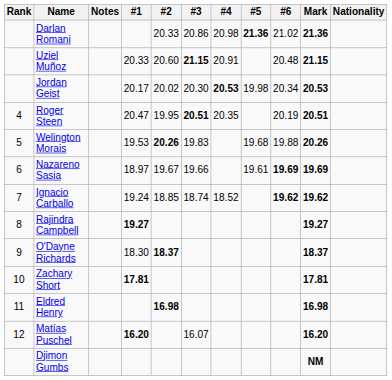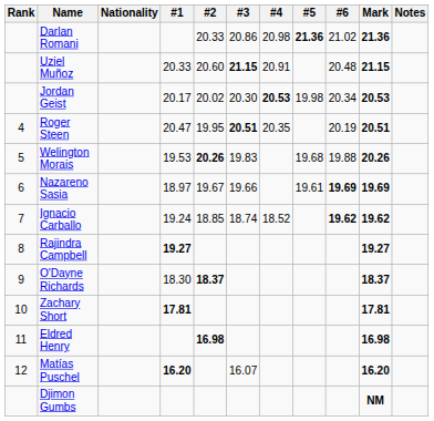 <table class="wikitable sortable" style="text-align:center">
 <tr>
 <th>Rank</th>
 <th>Name</th>
-<th>Notes</th>
+<th>Nationality</th>
 <th>#1</th>
 <th>#2</th>
 <th>#3</th>
 <th>#4</th>
 <th>#5</th>
 <th>#6</th>
 <th>Mark</th>
-<th>Nationality</th>
+<th>Notes</th>
 </tr>
 <tr>
 <td></td>
 <td align=left><a href='#'>Darlan Romani</a></td>
-<td></td>
+<td align=left></td>
 <td></td>
 <td>20.33</td>
 <td>20.86</td>
 <td>20.98</td>
 <td><strong>21.36</strong></td>
 <td>21.02</td>
 <td><strong>21.36</strong></td>
-<td align=left></td>
+<td></td>
 </tr>
 <tr>
 <td></td>
 <td align=left><a href='#'>Uziel Muñoz</a></td>
-<td></td>
+<td align=left></td>
 <td>20.33</td>
 <td>20.60</td>
 <td><strong>21.15</strong></td>
 <td>20.91</td>
 <td></td>
 <td>20.48</td>
 <td><strong>21.15</strong></td>
-<td align=left></td>
+<td></td>
 </tr>
 <tr>
 <td></td>
 <td align=left><a href='#'>Jordan Geist</a></td>
-<td></td>
+<td align=left></td>
 <td>20.17</td>
 <td>20.02</td>
 <td>20.30</td>
 <td><strong>20.53</strong></td>
 <td>19.98</td>
 <td>20.34</td>
 <td><strong>20.53</strong></td>
-<td align=left></td>
+<td></td>
 </tr>
 <tr>
 <td>4</td>
 <td align=left><a href='#'>Roger Steen</a></td>
-<td></td>
+<td align=left></td>
 <td>20.47</td>
 <td>19.95</td>
 <td><strong>20.51</strong></td>
 <td>20.35</td>
 <td></td>
 <td>20.19</td>
 <td><strong>20.51</strong></td>
-<td align=left></td>
+<td></td>
 </tr>
 <tr>
 <td>5</td>
 <td align=left><a href='#'>Welington Morais</a></td>
-<td></td>
+<td align=left></td>
 <td>19.53</td>
 <td><strong>20.26</strong></td>
 <td>19.83</td>
 <td></td>
 <td>19.68</td>
 <td>19.88</td>
 <td><strong>20.26</strong></td>
-<td align=left></td>
+<td></td>
 </tr>
 <tr>
 <td>6</td>
 <td align=left><a href='#'>Nazareno Sasia</a></td>
-<td></td>
+<td align=left></td>
 <td>18.97</td>
 <td>19.67</td>
 <td>19.66</td>
 <td></td>
 <td>19.61</td>
 <td><strong>19.69</strong></td>
 <td><strong>19.69</strong></td>
-<td align=left></td>
+<td></td>
 </tr>
 <tr>
 <td>7</td>
 <td align=left><a href='#'>Ignacio Carballo</a></td>
-<td></td>
+<td align=left></td>
 <td>19.24</td>
 <td>18.85</td>
 <td>18.74</td>
 <td>18.52</td>
 <td></td>
 <td><strong>19.62</strong></td>
 <td><strong>19.62</strong></td>
-<td align=left></td>
+<td></td>
 </tr>
 <tr>
 <td>8</td>
 <td align=left><a href='#'>Rajindra Campbell</a></td>
-<td></td>
+<td align=left></td>
 <td><strong>19.27</strong></td>
 <td></td>
 <td></td>
 <td></td>
 <td></td>
 <td></td>
 <td><strong>19.27</strong></td>
-<td align=left></td>
+<td></td>
 </tr>
 <tr>
 <td>9</td>
 <td align=left><a href='#'>O'Dayne Richards</a></td>
-<td></td>
+<td align=left></td>
 <td>18.30</td>
 <td><strong>18.37</strong></td>
 <td></td>
 <td></td>
 <td></td>
 <td></td>
 <td><strong>18.37</strong></td>
-<td align=left></td>
+<td></td>
 </tr>
 <tr>
 <td>10</td>
 <td align=left><a href='#'>Zachary Short</a></td>
-<td></td>
+<td align=left></td>
 <td><strong>17.81</strong></td>
 <td></td>
 <td></td>
 <td></td>
 <td></td>
 <td></td>
 <td><strong>17.81</strong></td>
-<td align=left></td>
+<td></td>
 </tr>
 <tr>
 <td>11</td>
 <td align=left><a href='#'>Eldred Henry</a></td>
-<td></td>
+<td align=left></td>
 <td></td>
 <td><strong>16.98</strong></td>
 <td></td>
 <td></td>
 <td></td>
 <td></td>
 <td><strong>16.98</strong></td>
-<td align=left></td>
+<td></td>
 </tr>
 <tr>
 <td>12</td>
 <td align=left><a href='#'>Matías Puschel</a></td>
-<td></td>
+<td align=left></td>
 <td><strong>16.20</strong></td>
 <td></td>
 <td>16.07</td>
 <td></td>
 <td></td>
 <td></td>
 <td><strong>16.20</strong></td>
-<td align=left></td>
+<td></td>
 </tr>
 <tr>
 <td></td>
 <td align=left><a href='#'>Djimon Gumbs</a></td>
-<td></td>
+<td align=left></td>
 <td></td>
 <td></td>
 <td></td>
 <td></td>
 <td></td>
 <td></td>
 <td><strong>NM</strong></td>
-<td align=left></td>
+<td></td>
 </tr>
 </table>
